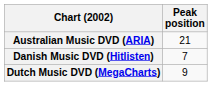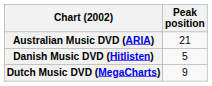 <table class="wikitable sortable plainrowheaders" style="text-align:center;">
 <tr>
 <th>Chart (2002)</th>
 <th>Peak<br>position</th>
 </tr>
 <tr>
 <th scope="row">Australian Music DVD (<a href='#'>ARIA</a>)</th>
 <td>21</td>
 </tr>
 <tr>
 <th scope="row">Danish Music DVD (<a href='#'>Hitlisten</a>)</th>
-<td>7</td>
+<td>5</td>
 </tr>
 <tr>
 <th scope="row">Dutch Music DVD (<a href='#'>MegaCharts</a>)</th>
 <td>9</td>
 </tr>
 </table>
